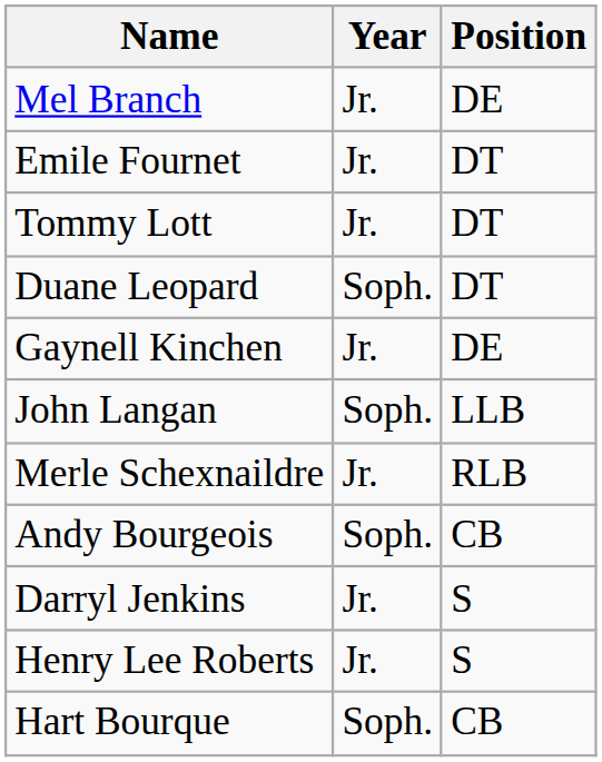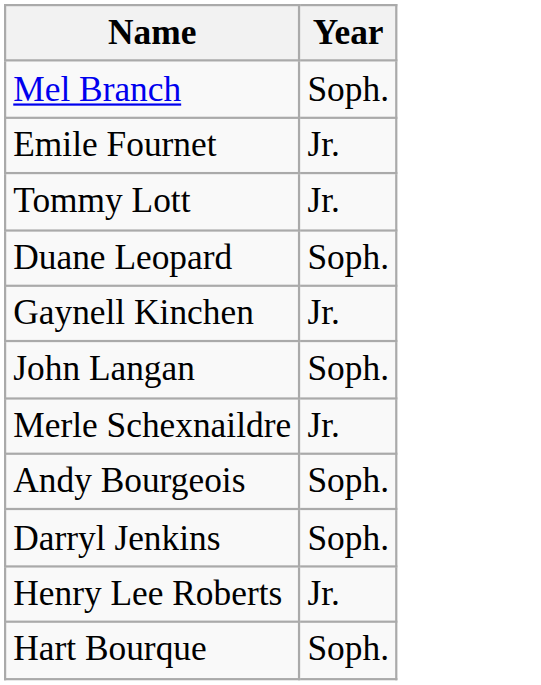 <table class="wikitable">
 <tr>
 <th>Name</th>
 <th>Year</th>
-<th>Position</th>
 </tr>
 <tr>
 <td><a href='#'>Mel Branch</a></td>
-<td>Jr.</td>
-<td>DE</td>
+<td>Soph.</td>
 </tr>
 <tr>
 <td>Emile Fournet</td>
 <td>Jr.</td>
-<td>DT</td>
 </tr>
 <tr>
 <td>Tommy Lott</td>
 <td>Jr.</td>
-<td>DT</td>
 </tr>
 <tr>
 <td>Duane Leopard</td>
 <td>Soph.</td>
-<td>DT</td>
 </tr>
 <tr>
 <td>Gaynell Kinchen</td>
 <td>Jr.</td>
-<td>DE</td>
 </tr>
 <tr>
 <td>John Langan</td>
 <td>Soph.</td>
-<td>LLB</td>
 </tr>
 <tr>
 <td>Merle Schexnaildre</td>
 <td>Jr.</td>
-<td>RLB</td>
 </tr>
 <tr>
 <td>Andy Bourgeois</td>
 <td>Soph.</td>
-<td>CB</td>
 </tr>
 <tr>
 <td>Darryl Jenkins</td>
-<td>Jr.</td>
-<td>S</td>
+<td>Soph.</td>
 </tr>
 <tr>
 <td>Henry Lee Roberts</td>
 <td>Jr.</td>
-<td>S</td>
 </tr>
 <tr>
 <td>Hart Bourque</td>
 <td>Soph.</td>
-<td>CB</td>
 </tr>
 </table>
